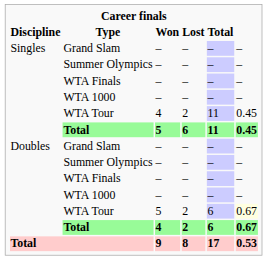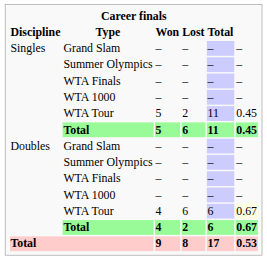 <table class="infobox vcard vevent nowrap">
 <tr>
 <th colspan=6>Career finals</th>
 </tr>
 <tr>
 <th>Discipline</th>
 <th>Type</th>
 <th>Won</th>
 <th>Lost</th>
 <th>Total</th>
 <th></th>
 </tr>
 <tr>
 <td rowspan=6>Singles</td>
 <td>Grand Slam</td>
 <td>–</td>
 <td>–</td>
 <td bgcolor=CCCCFF>–</td>
 <td>–</td>
 </tr>
 <tr>
 <td>Summer Olympics</td>
 <td>–</td>
 <td>–</td>
 <td bgcolor=CCCCFF>–</td>
 <td>–</td>
 </tr>
 <tr>
 <td>WTA Finals</td>
 <td>–</td>
 <td>–</td>
 <td bgcolor=CCCCFF>–</td>
 <td>–</td>
 </tr>
 <tr>
 <td>WTA 1000</td>
 <td>–</td>
 <td>–</td>
 <td bgcolor=CCCCFF>–</td>
 <td>–</td>
 </tr>
 <tr>
 <td>WTA Tour</td>
-<td>4</td>
+<td>5</td>
 <td>2</td>
 <td bgcolor=CCCCFF>11</td>
 <td>0.45</td>
 </tr>
 <tr bgcolor=98FB98>
 <td><strong>Total</strong></td>
 <td><strong>5</strong></td>
 <td><strong>6</strong></td>
 <td><strong>11</strong></td>
 <td><strong>0.45</strong></td>
 </tr>
 <tr>
 <td rowspan=6>Doubles</td>
 <td>Grand Slam</td>
 <td>–</td>
 <td>–</td>
 <td bgcolor=CCCCFF>–</td>
 <td>–</td>
 </tr>
 <tr>
 <td>Summer Olympics</td>
 <td>–</td>
 <td>–</td>
 <td bgcolor=CCCCFF>–</td>
 <td>–</td>
 </tr>
 <tr>
 <td>WTA Finals</td>
 <td>–</td>
 <td>–</td>
 <td bgcolor=CCCCFF>–</td>
 <td>–</td>
 </tr>
 <tr>
 <td>WTA 1000</td>
 <td>–</td>
 <td>–</td>
 <td bgcolor=CCCCFF>–</td>
 <td>–</td>
 </tr>
 <tr>
 <td>WTA Tour</td>
-<td>5</td>
-<td>2</td>
+<td>4</td>
+<td>6</td>
 <td bgcolor=CCCCFF>6</td>
 <td style="background: lightyellow;">0.67</td>
 </tr>
 <tr bgcolor=98FB98>
 <td><strong>Total</strong></td>
 <td><strong>4</strong></td>
 <td><strong>2</strong></td>
 <td><strong>6</strong></td>
 <td><strong>0.67</strong></td>
 </tr>
 <tr bgcolor="FFCCCC">
 <td colspan="2"><strong>Total</strong></td>
 <td><strong>9</strong></td>
 <td><strong>8</strong></td>
 <td><strong>17</strong></td>
 <td><strong>0.53</strong></td>
 </tr>
 </table>
